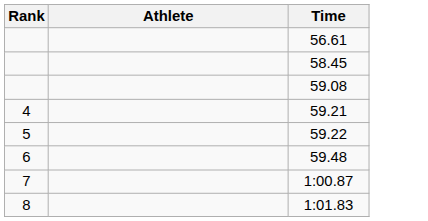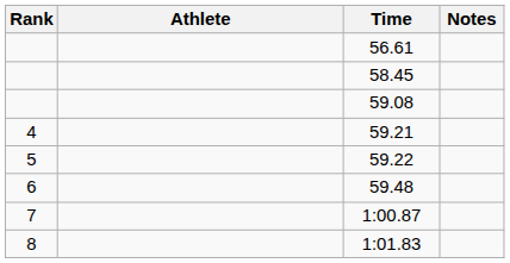 <table class="wikitable" style="text-align:center">
 <tr>
 <th width=40>Rank</th>
 <th width=250>Athlete</th>
 <th width=80>Time</th>
+<th width=50>Notes</th>
 </tr>
 <tr>
 <td></td>
 <td align=left></td>
 <td>56.61</td>
+<td></td>
 </tr>
 <tr>
 <td></td>
 <td align=left></td>
 <td>58.45</td>
+<td></td>
 </tr>
 <tr>
 <td></td>
 <td align=left></td>
 <td>59.08</td>
+<td></td>
 </tr>
 <tr>
 <td>4</td>
 <td align=left></td>
 <td>59.21</td>
+<td></td>
 </tr>
 <tr>
 <td>5</td>
 <td align=left></td>
 <td>59.22</td>
+<td></td>
 </tr>
 <tr>
 <td>6</td>
 <td align=left></td>
 <td>59.48</td>
+<td></td>
 </tr>
 <tr>
 <td>7</td>
 <td align=left></td>
 <td>1:00.87</td>
+<td></td>
 </tr>
 <tr>
 <td>8</td>
 <td align=left></td>
 <td>1:01.83</td>
+<td></td>
 </tr>
 </table>
